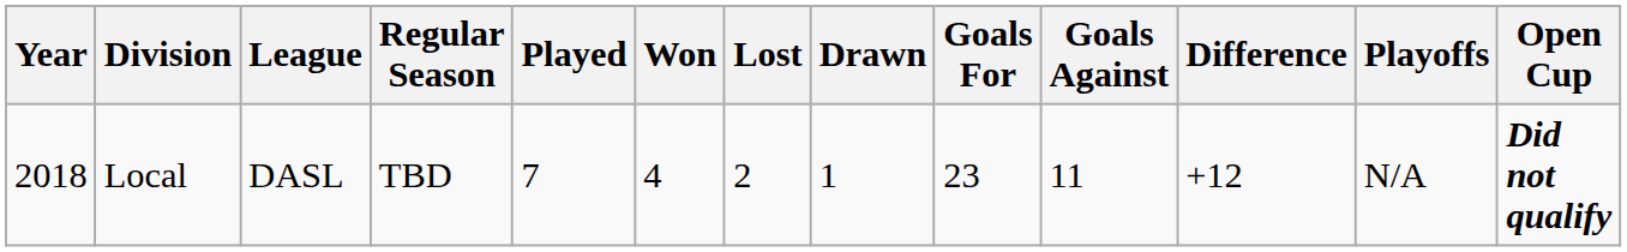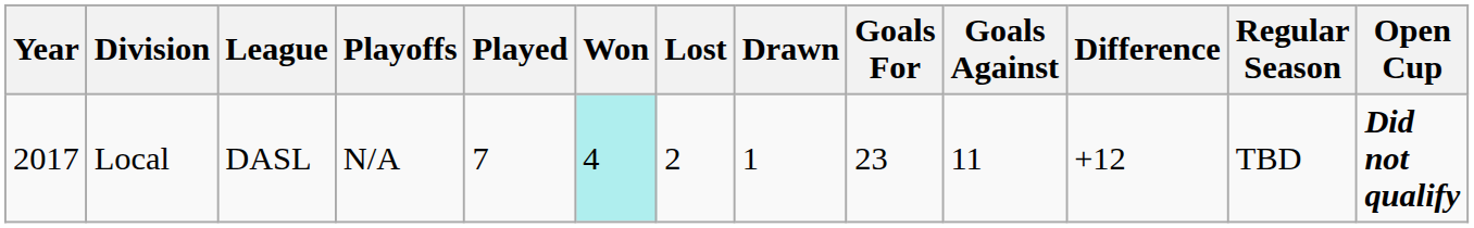 <table class="wikitable">
 <tr>
 <th>Year</th>
 <th>Division</th>
 <th>League</th>
-<th>Regular<br>Season</th>
+<th>Playoffs</th>
 <th>Played</th>
 <th>Won</th>
 <th>Lost</th>
 <th>Drawn</th>
 <th>Goals<br>For</th>
 <th>Goals<br>Against</th>
 <th>Difference</th>
-<th>Playoffs</th>
+<th>Regular<br>Season</th>
 <th>Open<br>Cup</th>
 </tr>
 <tr>
-<td>2018</td>
+<td>2017</td>
 <td>Local</td>
 <td>DASL</td>
-<td>TBD</td>
+<td>N/A</td>
 <td>7</td>
-<td>4</td>
+<td style="background: paleturquoise;">4</td>
 <td>2</td>
 <td>1</td>
 <td>23</td>
 <td>11</td>
 <td>+12</td>
-<td>N/A</td>
+<td>TBD</td>
 <td><strong><em>Did</em><br><em>not</em><br><em>qualify</em></strong></td>
 </tr>
 </table>
